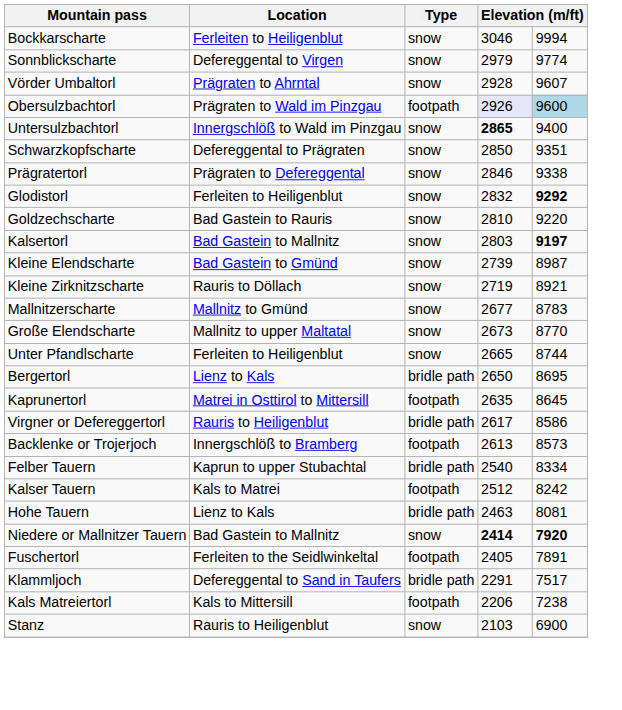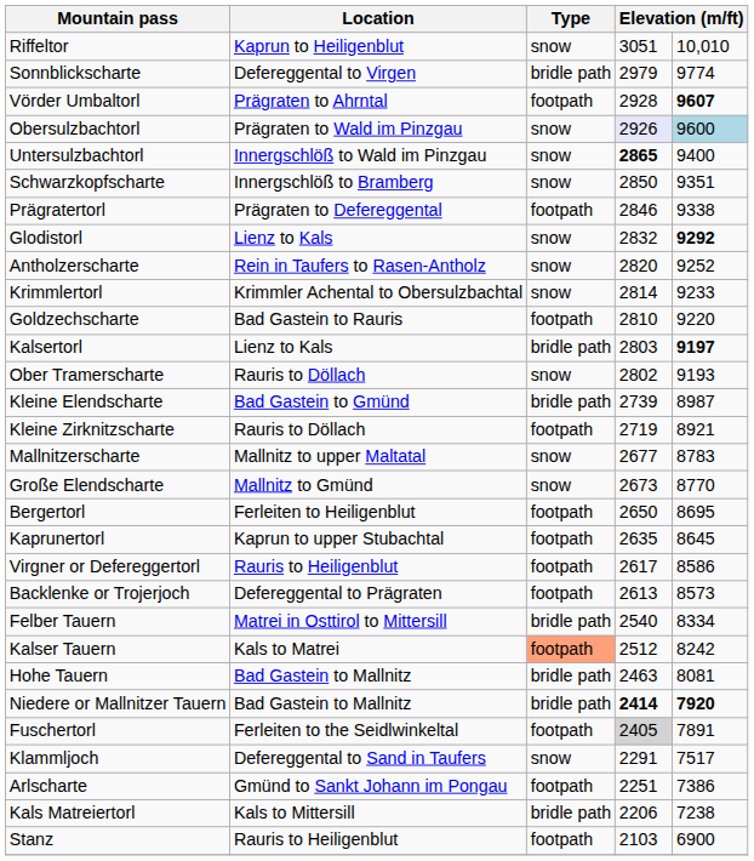 <table class="wikitable">
 <tr>
 <th>Mountain pass</th>
 <th>Location</th>
 <th>Type</th>
 <th colspan=2>Elevation (m/ft)</th>
 </tr>
 <tr>
-<td>Bockkarscharte</td>
-<td><a href='#'>Ferleiten</a> to <a href='#'>Heiligenblut</a></td>
+<td>Riffeltor</td>
+<td><a href='#'>Kaprun</a> to <a href='#'>Heiligenblut</a></td>
 <td>snow</td>
-<td>3046</td>
-<td>9994</td>
+<td>3051</td>
+<td>10,010</td>
 </tr>
 <tr>
 <td>Sonnblickscharte</td>
 <td>Defereggental to <a href='#'>Virgen</a></td>
-<td>snow</td>
+<td>bridle path</td>
 <td>2979</td>
 <td>9774</td>
 </tr>
 <tr>
 <td>Vörder Umbaltorl</td>
 <td><a href='#'>Prägraten</a> to <a href='#'>Ahrntal</a></td>
-<td>snow</td>
+<td>footpath</td>
 <td>2928</td>
-<td>9607</td>
+<td><strong>9607</strong></td>
 </tr>
 <tr>
 <td>Obersulzbachtorl</td>
 <td>Prägraten to <a href='#'>Wald im Pinzgau</a></td>
-<td>footpath</td>
+<td>snow</td>
 <td style="background: lavender;">2926</td>
 <td style="background: lightblue;">9600</td>
 </tr>
 <tr>
 <td>Untersulzbachtorl</td>
 <td><a href='#'>Innergschlöß</a> to Wald im Pinzgau</td>
 <td>snow</td>
 <td><strong>2865</strong></td>
 <td>9400</td>
 </tr>
 <tr>
 <td>Schwarzkopfscharte</td>
-<td>Defereggental to Prägraten</td>
+<td>Innergschlöß to <a href='#'>Bramberg</a></td>
 <td>snow</td>
 <td>2850</td>
 <td>9351</td>
 </tr>
 <tr>
 <td>Prägratertorl</td>
 <td>Prägraten to <a href='#'>Defereggental</a></td>
-<td>snow</td>
+<td>footpath</td>
 <td>2846</td>
 <td>9338</td>
 </tr>
 <tr>
 <td>Glodistorl</td>
-<td>Ferleiten to Heiligenblut</td>
+<td><a href='#'>Lienz</a> to <a href='#'>Kals</a></td>
 <td>snow</td>
 <td>2832</td>
 <td><strong>9292</strong></td>
 </tr>
 <tr>
+<td>Antholzerscharte</td>
+<td><a href='#'>Rein in Taufers</a> to <a href='#'>Rasen-Antholz</a></td>
+<td>snow</td>
+<td>2820</td>
+<td>9252</td>
+</tr>
+<tr>
+<td>Krimmlertorl</td>
+<td>Krimmler Achental  to Obersulzbachtal</td>
+<td>snow</td>
+<td>2814</td>
+<td>9233</td>
+</tr>
+<tr>
 <td>Goldzechscharte</td>
 <td>Bad Gastein to Rauris</td>
-<td>snow</td>
+<td>footpath</td>
 <td>2810</td>
 <td>9220</td>
 </tr>
 <tr>
 <td>Kalsertorl</td>
-<td><a href='#'>Bad Gastein</a> to Mallnitz</td>
-<td>snow</td>
+<td>Lienz to Kals</td>
+<td>bridle path</td>
 <td>2803</td>
 <td><strong>9197</strong></td>
 </tr>
 <tr>
+<td>Ober Tramerscharte</td>
+<td>Rauris to <a href='#'>Döllach</a></td>
+<td>snow</td>
+<td>2802</td>
+<td>9193</td>
+</tr>
+<tr>
 <td>Kleine Elendscharte</td>
 <td><a href='#'>Bad Gastein</a> to <a href='#'>Gmünd</a></td>
-<td>snow</td>
+<td>bridle path</td>
 <td>2739</td>
 <td>8987</td>
 </tr>
 <tr>
 <td>Kleine Zirknitzscharte</td>
 <td>Rauris to Döllach</td>
-<td>snow</td>
+<td>footpath</td>
 <td>2719</td>
 <td>8921</td>
 </tr>
 <tr>
 <td>Mallnitzerscharte</td>
-<td><a href='#'>Mallnitz</a> to Gmünd</td>
+<td>Mallnitz to upper <a href='#'>Maltatal</a></td>
 <td>snow</td>
 <td>2677</td>
 <td>8783</td>
 </tr>
 <tr>
 <td>Große Elendscharte</td>
-<td>Mallnitz to upper <a href='#'>Maltatal</a></td>
+<td><a href='#'>Mallnitz</a> to Gmünd</td>
 <td>snow</td>
 <td>2673</td>
 <td>8770</td>
 </tr>
 <tr>
-<td>Unter Pfandlscharte</td>
+<td>Bergertorl</td>
 <td>Ferleiten to Heiligenblut</td>
-<td>snow</td>
-<td>2665</td>
-<td>8744</td>
-</tr>
-<tr>
-<td>Bergertorl</td>
-<td><a href='#'>Lienz</a> to <a href='#'>Kals</a></td>
-<td>bridle path</td>
+<td>footpath</td>
 <td>2650</td>
 <td>8695</td>
 </tr>
 <tr>
 <td>Kaprunertorl</td>
-<td><a href='#'>Matrei in Osttirol</a> to <a href='#'>Mittersill</a></td>
+<td>Kaprun to upper Stubachtal</td>
 <td>footpath</td>
 <td>2635</td>
 <td>8645</td>
 </tr>
 <tr>
 <td>Virgner or Defereggertorl</td>
 <td><a href='#'>Rauris</a> to <a href='#'>Heiligenblut</a></td>
-<td>bridle path</td>
+<td>footpath</td>
 <td>2617</td>
 <td>8586</td>
 </tr>
 <tr>
 <td>Backlenke or Trojerjoch</td>
-<td>Innergschlöß to <a href='#'>Bramberg</a></td>
+<td>Defereggental to Prägraten</td>
 <td>footpath</td>
 <td>2613</td>
 <td>8573</td>
 </tr>
 <tr>
 <td>Felber Tauern</td>
-<td>Kaprun to upper Stubachtal</td>
+<td><a href='#'>Matrei in Osttirol</a> to <a href='#'>Mittersill</a></td>
 <td>bridle path</td>
 <td>2540</td>
 <td>8334</td>
 </tr>
 <tr>
 <td>Kalser Tauern</td>
 <td>Kals to Matrei</td>
-<td>footpath</td>
+<td style="background: lightsalmon;">footpath</td>
 <td>2512</td>
 <td>8242</td>
 </tr>
 <tr>
 <td>Hohe Tauern</td>
-<td>Lienz to Kals</td>
+<td><a href='#'>Bad Gastein</a> to Mallnitz</td>
 <td>bridle path</td>
 <td>2463</td>
 <td>8081</td>
 </tr>
 <tr>
 <td>Niedere or Mallnitzer Tauern</td>
 <td>Bad Gastein to Mallnitz</td>
-<td>snow</td>
+<td>bridle path</td>
 <td><strong>2414</strong></td>
 <td><strong>7920</strong></td>
 </tr>
 <tr>
 <td>Fuschertorl</td>
 <td>Ferleiten to the Seidlwinkeltal</td>
 <td>footpath</td>
-<td>2405</td>
+<td style="background: lightgrey;">2405</td>
 <td>7891</td>
 </tr>
 <tr>
 <td>Klammljoch</td>
 <td>Defereggental to <a href='#'>Sand in Taufers</a></td>
-<td>bridle path</td>
+<td>snow</td>
 <td>2291</td>
 <td>7517</td>
 </tr>
 <tr>
+<td>Arlscharte</td>
+<td>Gmünd to <a href='#'>Sankt Johann im Pongau</a></td>
+<td>footpath</td>
+<td>2251</td>
+<td>7386</td>
+</tr>
+<tr>
 <td>Kals Matreiertorl</td>
 <td>Kals to Mittersill</td>
-<td>footpath</td>
+<td>bridle path</td>
 <td>2206</td>
 <td>7238</td>
 </tr>
 <tr>
 <td>Stanz</td>
 <td>Rauris to Heiligenblut</td>
-<td>snow</td>
+<td>footpath</td>
 <td>2103</td>
 <td>6900</td>
 </tr>
 <tr>
 </tr>
 </table>
